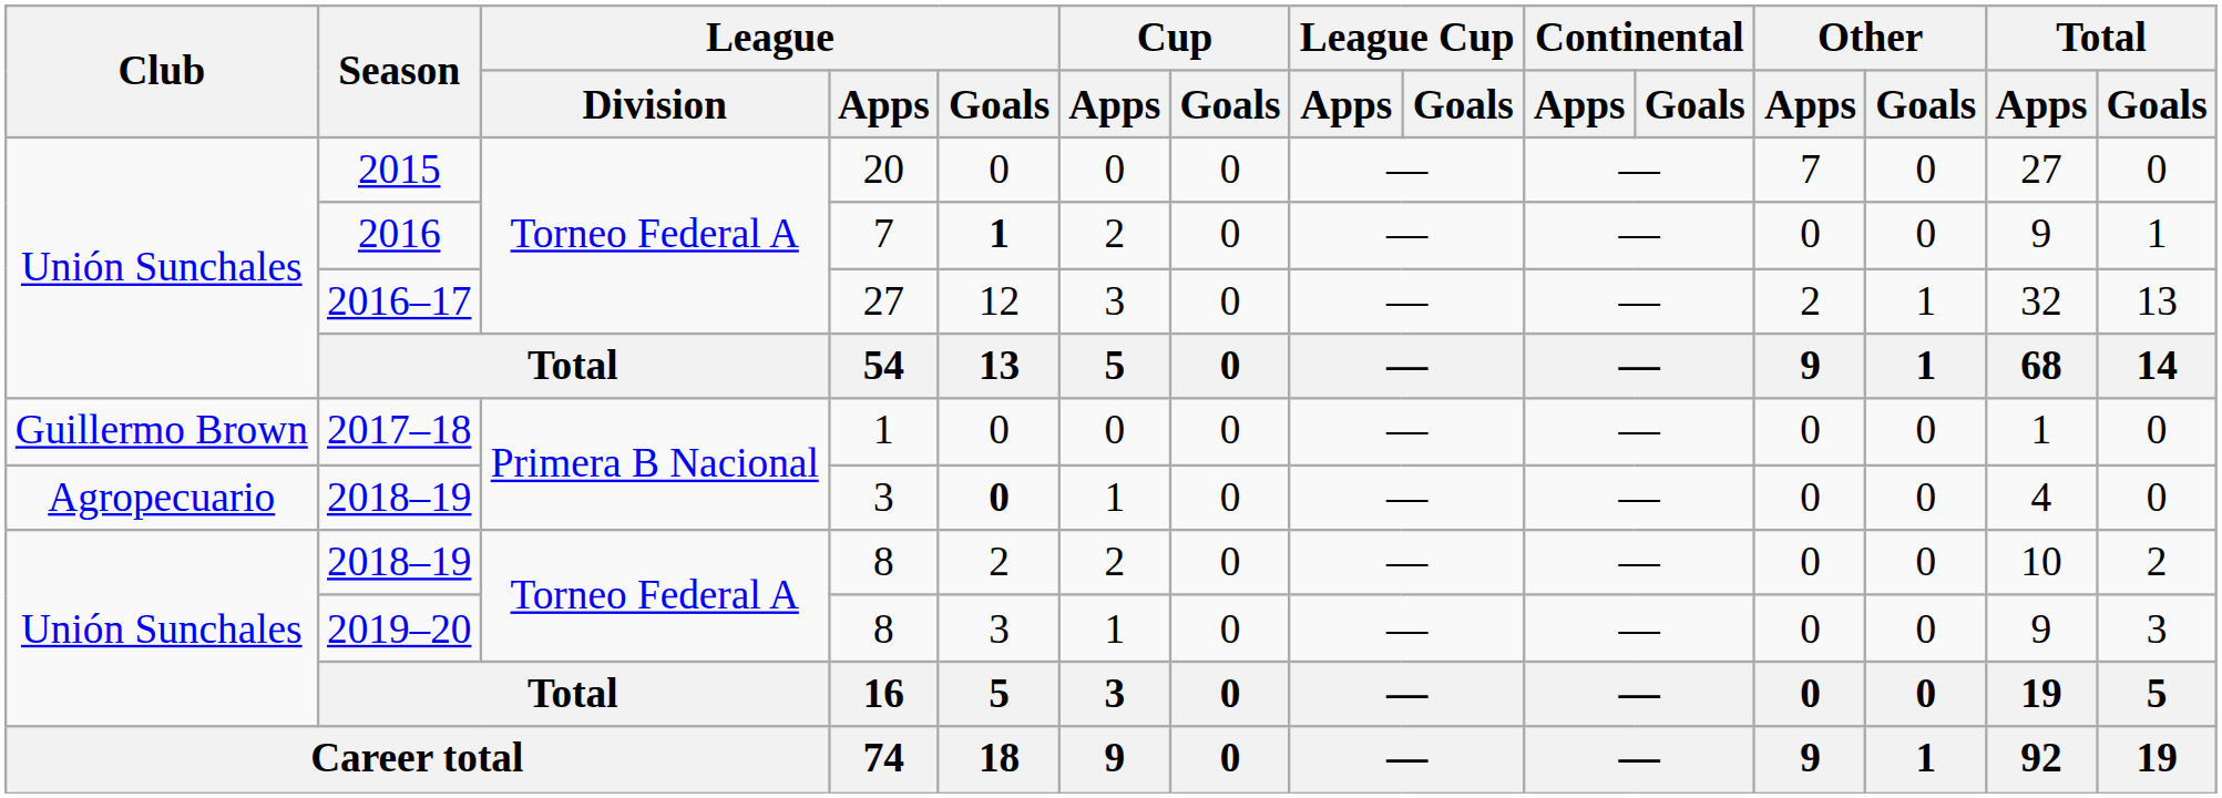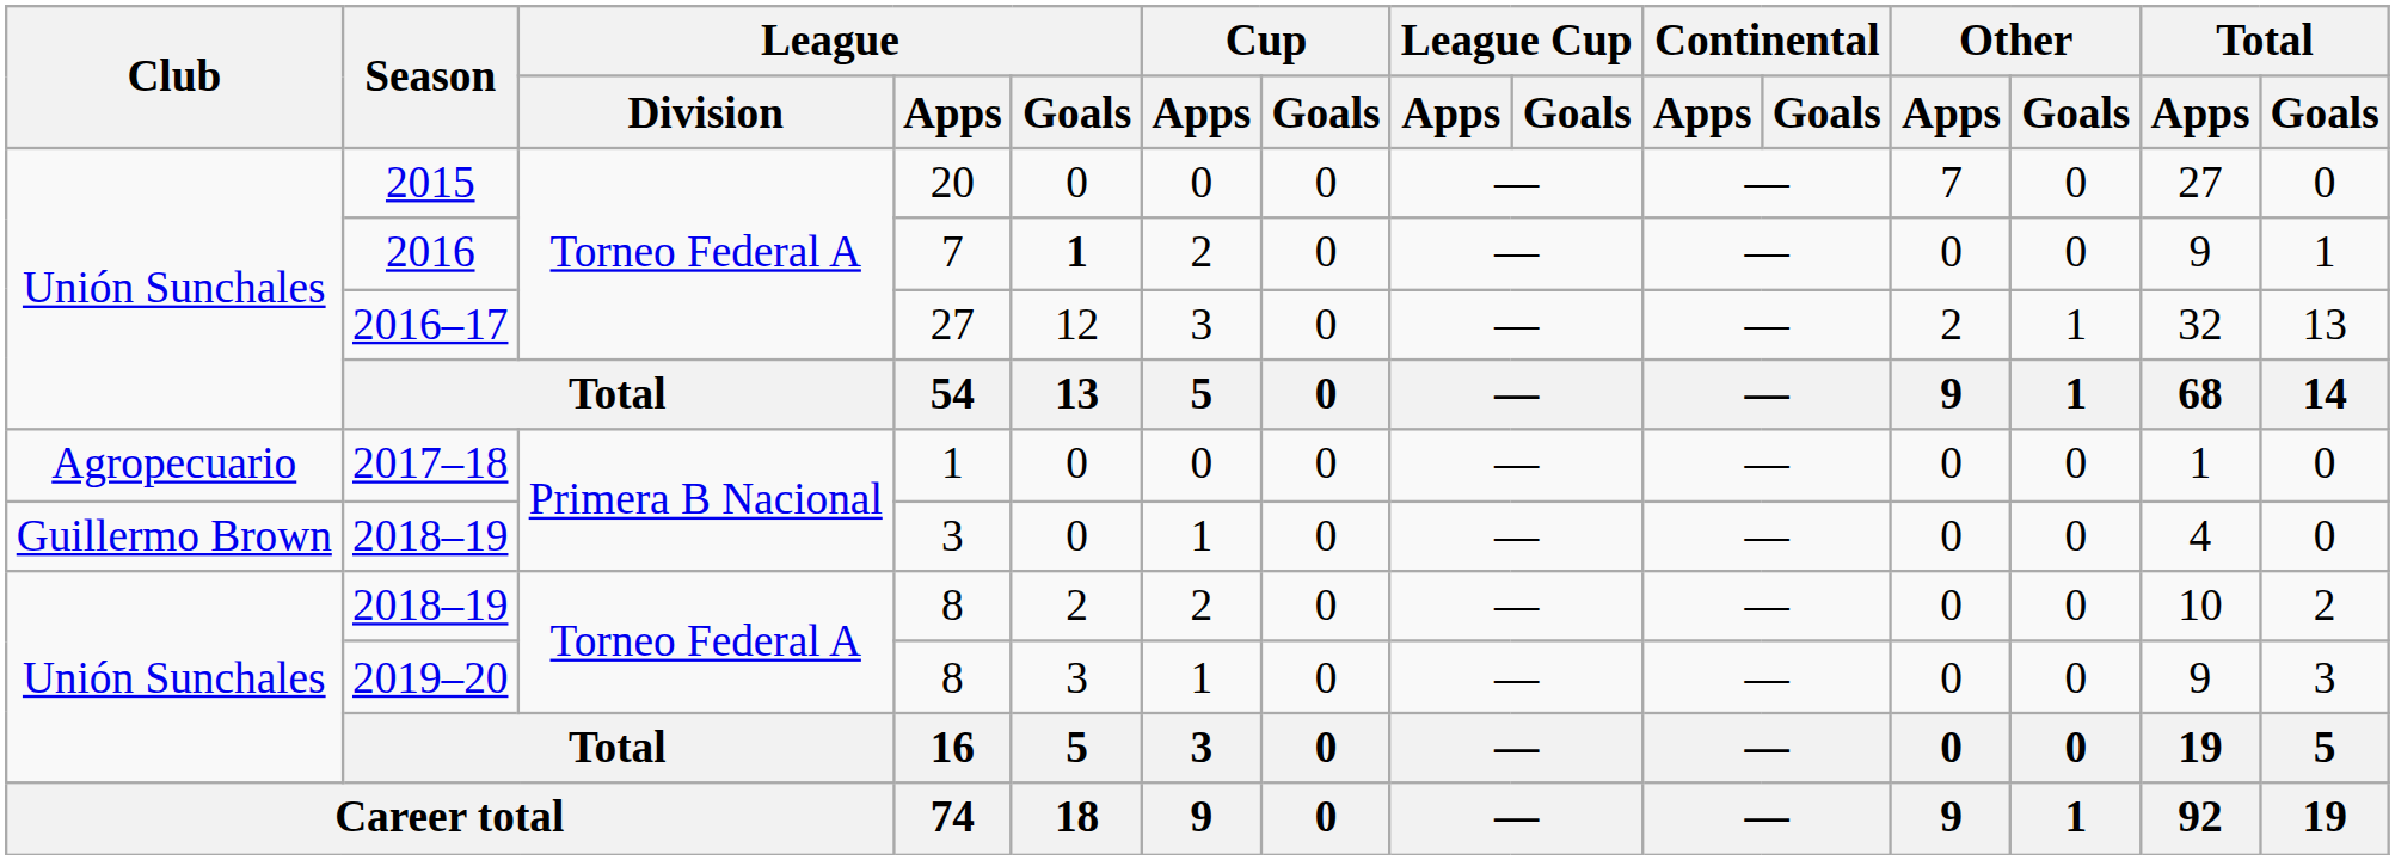 <table class="wikitable" style="text-align:center">
 <tr>
 <th rowspan="2">Club</th>
 <th rowspan="2">Season</th>
 <th colspan="3">League</th>
 <th colspan="2">Cup</th>
 <th colspan="2">League Cup</th>
 <th colspan="2">Continental</th>
 <th colspan="2">Other</th>
 <th colspan="2">Total</th>
 </tr>
 <tr>
 <th>Division</th>
 <th>Apps</th>
 <th>Goals</th>
 <th>Apps</th>
 <th>Goals</th>
 <th>Apps</th>
 <th>Goals</th>
 <th>Apps</th>
 <th>Goals</th>
 <th>Apps</th>
 <th>Goals</th>
 <th>Apps</th>
 <th>Goals</th>
 </tr>
 <tr>
 <td rowspan="4"><a href='#'>Unión Sunchales</a></td>
 <td><a href='#'>2015</a></td>
 <td rowspan="3"><a href='#'>Torneo Federal A</a></td>
 <td>20</td>
 <td>0</td>
 <td>0</td>
 <td>0</td>
 <td colspan="2">—</td>
 <td colspan="2">—</td>
 <td>7</td>
 <td>0</td>
 <td>27</td>
 <td>0</td>
 </tr>
 <tr>
 <td><a href='#'>2016</a></td>
 <td>7</td>
 <td><strong>1</strong></td>
 <td>2</td>
 <td>0</td>
 <td colspan="2">—</td>
 <td colspan="2">—</td>
 <td>0</td>
 <td>0</td>
 <td>9</td>
 <td>1</td>
 </tr>
 <tr>
 <td><a href='#'>2016–17</a></td>
 <td>27</td>
 <td>12</td>
 <td>3</td>
 <td>0</td>
 <td colspan="2">—</td>
 <td colspan="2">—</td>
 <td>2</td>
 <td>1</td>
 <td>32</td>
 <td>13</td>
 </tr>
 <tr>
 <th colspan="2">Total</th>
 <th>54</th>
 <th>13</th>
 <th>5</th>
 <th>0</th>
 <th colspan="2">—</th>
 <th colspan="2">—</th>
 <th>9</th>
 <th>1</th>
 <th>68</th>
 <th>14</th>
 </tr>
 <tr>
-<td rowspan="1"><a href='#'>Guillermo Brown</a></td>
+<td rowspan="1"><a href='#'>Agropecuario</a></td>
 <td><a href='#'>2017–18</a></td>
 <td rowspan="2"><a href='#'>Primera B Nacional</a></td>
 <td>1</td>
 <td>0</td>
 <td>0</td>
 <td>0</td>
 <td colspan="2">—</td>
 <td colspan="2">—</td>
 <td>0</td>
 <td>0</td>
 <td>1</td>
 <td>0</td>
 </tr>
 <tr>
-<td rowspan="1"><a href='#'>Agropecuario</a></td>
+<td rowspan="1"><a href='#'>Guillermo Brown</a></td>
 <td><a href='#'>2018–19</a></td>
 <td>3</td>
-<td><strong>0</strong></td>
+<td>0</td>
 <td>1</td>
 <td>0</td>
 <td colspan="2">—</td>
 <td colspan="2">—</td>
 <td>0</td>
 <td>0</td>
 <td>4</td>
 <td>0</td>
 </tr>
 <tr>
 <td rowspan="3"><a href='#'>Unión Sunchales</a></td>
 <td><a href='#'>2018–19</a></td>
 <td rowspan="2"><a href='#'>Torneo Federal A</a></td>
 <td>8</td>
 <td>2</td>
 <td>2</td>
 <td>0</td>
 <td colspan="2">—</td>
 <td colspan="2">—</td>
 <td>0</td>
 <td>0</td>
 <td>10</td>
 <td>2</td>
 </tr>
 <tr>
 <td><a href='#'>2019–20</a></td>
 <td>8</td>
 <td>3</td>
 <td>1</td>
 <td>0</td>
 <td colspan="2">—</td>
 <td colspan="2">—</td>
 <td>0</td>
 <td>0</td>
 <td>9</td>
 <td>3</td>
 </tr>
 <tr>
 <th colspan="2">Total</th>
 <th>16</th>
 <th>5</th>
 <th>3</th>
 <th>0</th>
 <th colspan="2">—</th>
 <th colspan="2">—</th>
 <th>0</th>
 <th>0</th>
 <th>19</th>
 <th>5</th>
 </tr>
 <tr>
 <th colspan="3">Career total</th>
 <th>74</th>
 <th>18</th>
 <th>9</th>
 <th>0</th>
 <th colspan="2">—</th>
 <th colspan="2">—</th>
 <th>9</th>
 <th>1</th>
 <th>92</th>
 <th>19</th>
 </tr>
 </table>
